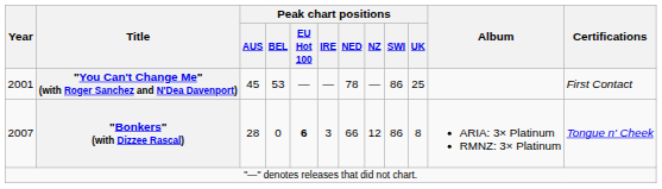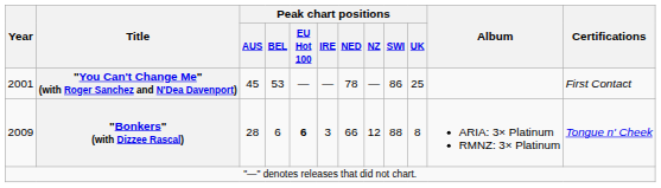 <table class="wikitable plainrowheaders">
 <tr>
 <th scope="col" rowspan="2">Year</th>
 <th scope="col" rowspan="2">Title</th>
 <th scope="col" colspan="8">Peak chart positions</th>
 <th scope="col" rowspan="2">Album</th>
 <th scope="col" rowspan="2">Certifications</th>
 </tr>
 <tr>
 <th scope="col" style="width:20px;"><small><a href='#'>AUS</a></small><br></th>
 <th scope="col" style="width:20px;"><small><a href='#'>BEL</a></small></th>
 <th scope="col" style="width:30px;"><small><a href='#'>EU Hot 100</a></small></th>
 <th scope="col" style="width:20px;"><small><a href='#'>IRE</a></small></th>
 <th scope="col" style="width:20px;"><small><a href='#'>NED</a></small></th>
 <th scope="col" style="width:20px;"><small><a href='#'>NZ</a></small></th>
 <th scope="col" style="width:20px;"><small><a href='#'>SWI</a></small></th>
 <th scope="col" style="width:20px;"><small><a href='#'>UK</a> <br></small></th>
 </tr>
 <tr>
 <td>2001</td>
 <th scope="row">"<a href='#'>You Can't Change Me</a>" <br><small>(with <a href='#'>Roger Sanchez</a> and <a href='#'>N'Dea Davenport</a>)</small></th>
 <td style="text-align:center;">45</td>
 <td style="text-align:center;">53</td>
 <td style="text-align:center;">—</td>
 <td style="text-align:center;">—</td>
 <td style="text-align:center;">78</td>
 <td style="text-align:center;">—</td>
 <td style="text-align:center;">86</td>
 <td style="text-align:center;">25</td>
 <td></td>
 <td><em>First Contact</em></td>
 </tr>
 <tr>
-<td>2007</td>
+<td>2009</td>
 <th scope="row">"<a href='#'>Bonkers</a>" <br><small>(with <a href='#'>Dizzee Rascal</a>)</small></th>
 <td style="text-align:center;">28</td>
-<td style="text-align:center;">0</td>
+<td style="text-align:center;">6</td>
 <td style="text-align:center;"><strong>6</strong></td>
 <td style="text-align:center;">3</td>
 <td style="text-align:center;">66</td>
 <td style="text-align:center;">12</td>
-<td style="text-align:center;">86</td>
+<td style="text-align:center;">88</td>
 <td style="text-align:center;">8</td>
 <td><br><ul><li>ARIA: 3× Platinum</li><li>RMNZ: 3× Platinum</li></ul></td>
 <td><em><a href='#'>Tongue n' Cheek</a></em></td>
 </tr>
 <tr>
 <td colspan="13" style="text-align:center; font-size:85%">"—" denotes releases that did not chart.</td>
 </tr>
 </table>
